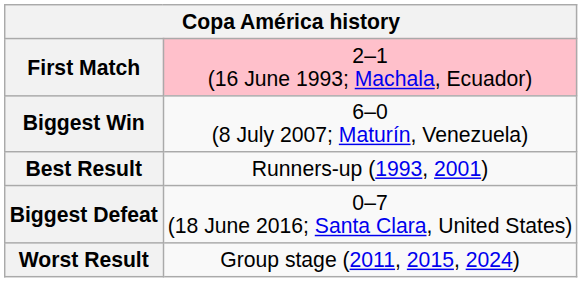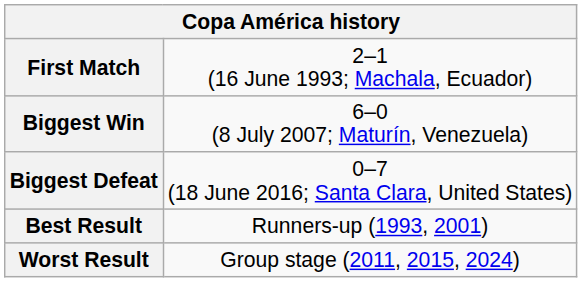 <table class="wikitable collapsible collapsed" style="text-align: center; font-size:90%">
 <tr>
 <th colspan=2>Copa América history</th>
 </tr>
 <tr>
 <th>First Match</th>
-<td style="background: pink;"> 2–1 <br> (16 June 1993; <a href='#'>Machala</a>, Ecuador)</td>
+<td> 2–1 <br> (16 June 1993; <a href='#'>Machala</a>, Ecuador)</td>
 </tr>
 <tr>
 <th>Biggest Win</th>
 <td> 6–0 <br> (8 July 2007; <a href='#'>Maturín</a>, Venezuela)</td>
 </tr>
 <tr>
+<th>Biggest Defeat</th>
+<td> 0–7 <br> (18 June 2016; <a href='#'>Santa Clara</a>, United States)</td>
+</tr>
+<tr>
 <th>Best Result</th>
 <td>Runners-up (<a href='#'>1993</a>, <a href='#'>2001</a>)</td>
-</tr>
-<tr>
-<th>Biggest Defeat</th>
-<td> 0–7 <br> (18 June 2016; <a href='#'>Santa Clara</a>, United States)</td>
 </tr>
 <tr>
 <th>Worst Result</th>
 <td>Group stage (<a href='#'>2011</a>, <a href='#'>2015</a>, <a href='#'>2024</a>)</td>
 </tr>
 </table>
